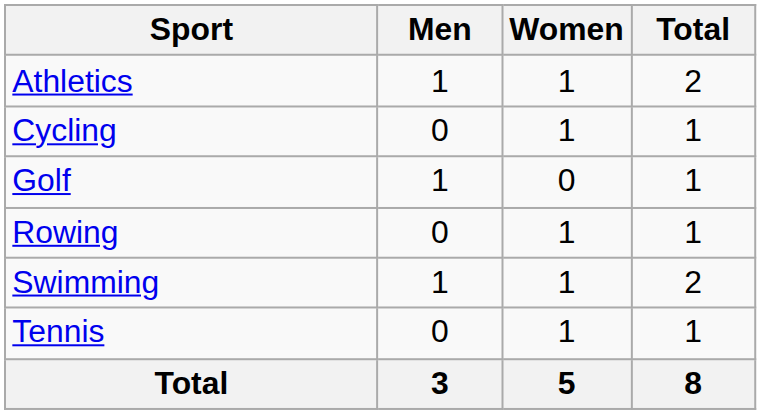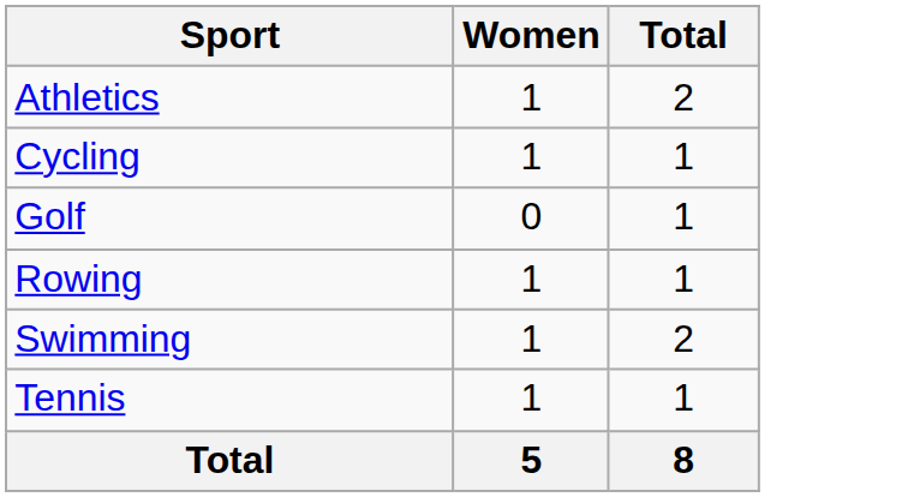 <table class="wikitable sortable" style="text-align:center;">
 <tr>
 <th width=180>Sport</th>
-<th width=55>Men</th>
 <th width=55>Women</th>
 <th width=55>Total</th>
 </tr>
 <tr>
 <td align=left><a href='#'>Athletics</a></td>
 <td>1</td>
-<td>1</td>
 <td>2</td>
 </tr>
 <tr>
 <td align=left><a href='#'>Cycling</a></td>
-<td>0</td>
 <td>1</td>
 <td>1</td>
 </tr>
 <tr>
 <td align=left><a href='#'>Golf</a></td>
-<td>1</td>
 <td>0</td>
 <td>1</td>
 </tr>
 <tr>
 <td align=left><a href='#'>Rowing</a></td>
-<td>0</td>
 <td>1</td>
 <td>1</td>
 </tr>
 <tr>
 <td align=left><a href='#'>Swimming</a></td>
 <td>1</td>
-<td>1</td>
 <td>2</td>
 </tr>
 <tr>
 <td align=left><a href='#'>Tennis</a></td>
-<td>0</td>
 <td>1</td>
 <td>1</td>
 </tr>
 <tr>
 <th>Total</th>
-<th>3</th>
 <th>5</th>
 <th>8</th>
 </tr>
 </table>
